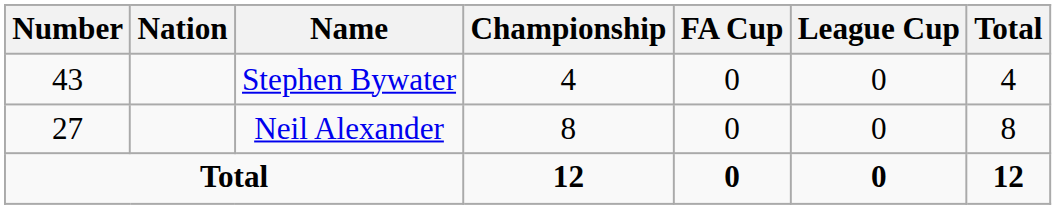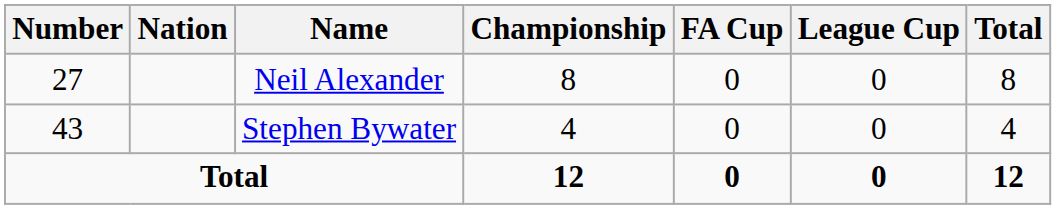 <table class="wikitable" style="text-align:center">
 <tr>
 <th width=0%>Number</th>
 <th width=0%>Nation</th>
 <th width=0%>Name</th>
 <th width=0%>Championship</th>
 <th width=0%>FA Cup</th>
 <th width=0%>League Cup</th>
 <th width=0%>Total</th>
 </tr>
 <tr>
+<td>27</td>
+<td></td>
+<td><a href='#'>Neil Alexander</a></td>
+<td>8</td>
+<td>0</td>
+<td>0</td>
+<td>8</td>
+</tr>
+<tr>
 <td>43</td>
 <td></td>
 <td><a href='#'>Stephen Bywater</a></td>
 <td>4</td>
 <td>0</td>
 <td>0</td>
 <td>4</td>
 </tr>
 <tr>
-<td>27</td>
-<td></td>
-<td><a href='#'>Neil Alexander</a></td>
-<td>8</td>
-<td>0</td>
-<td>0</td>
-<td>8</td>
-</tr>
-<tr>
 <td colspan=3><strong>Total</strong></td>
 <td><strong>12</strong></td>
 <td><strong>0</strong></td>
 <td><strong>0</strong></td>
 <td><strong>12</strong></td>
 </tr>
 </table>
